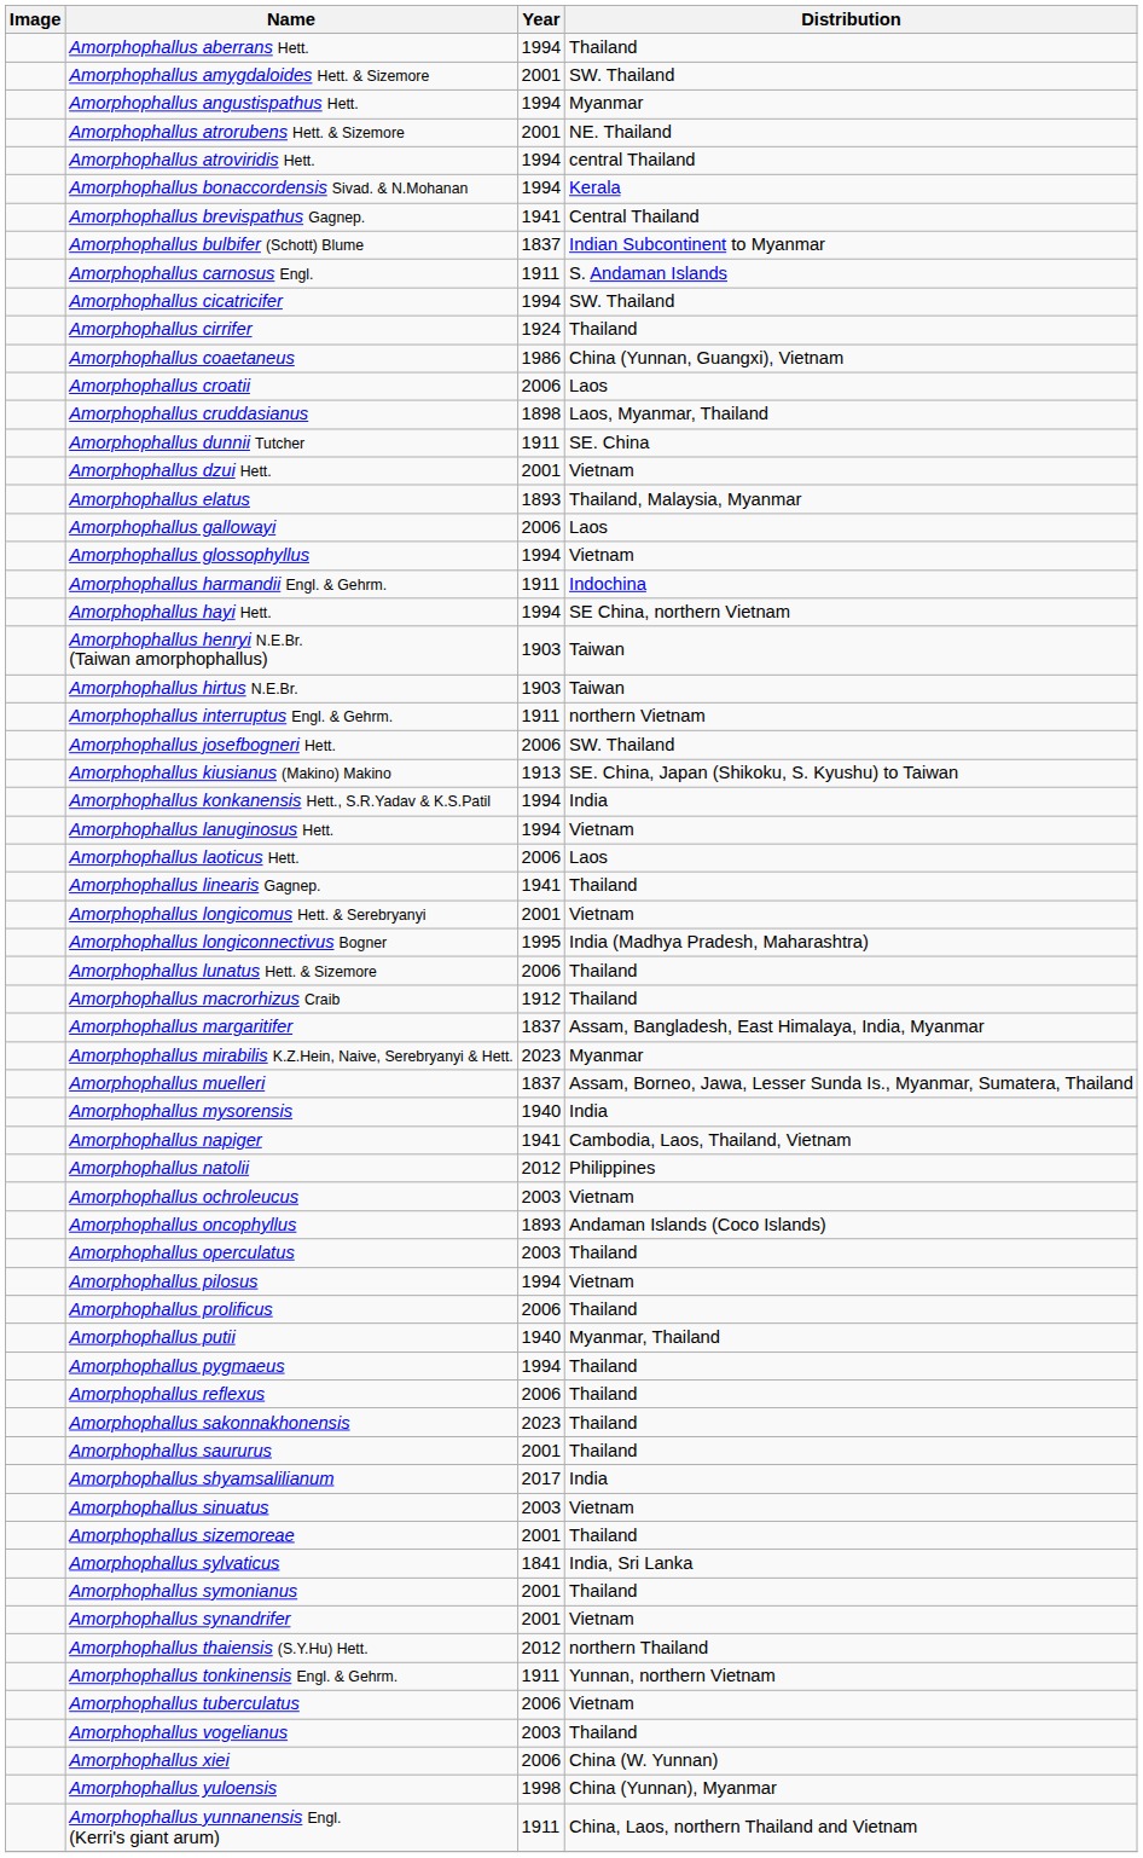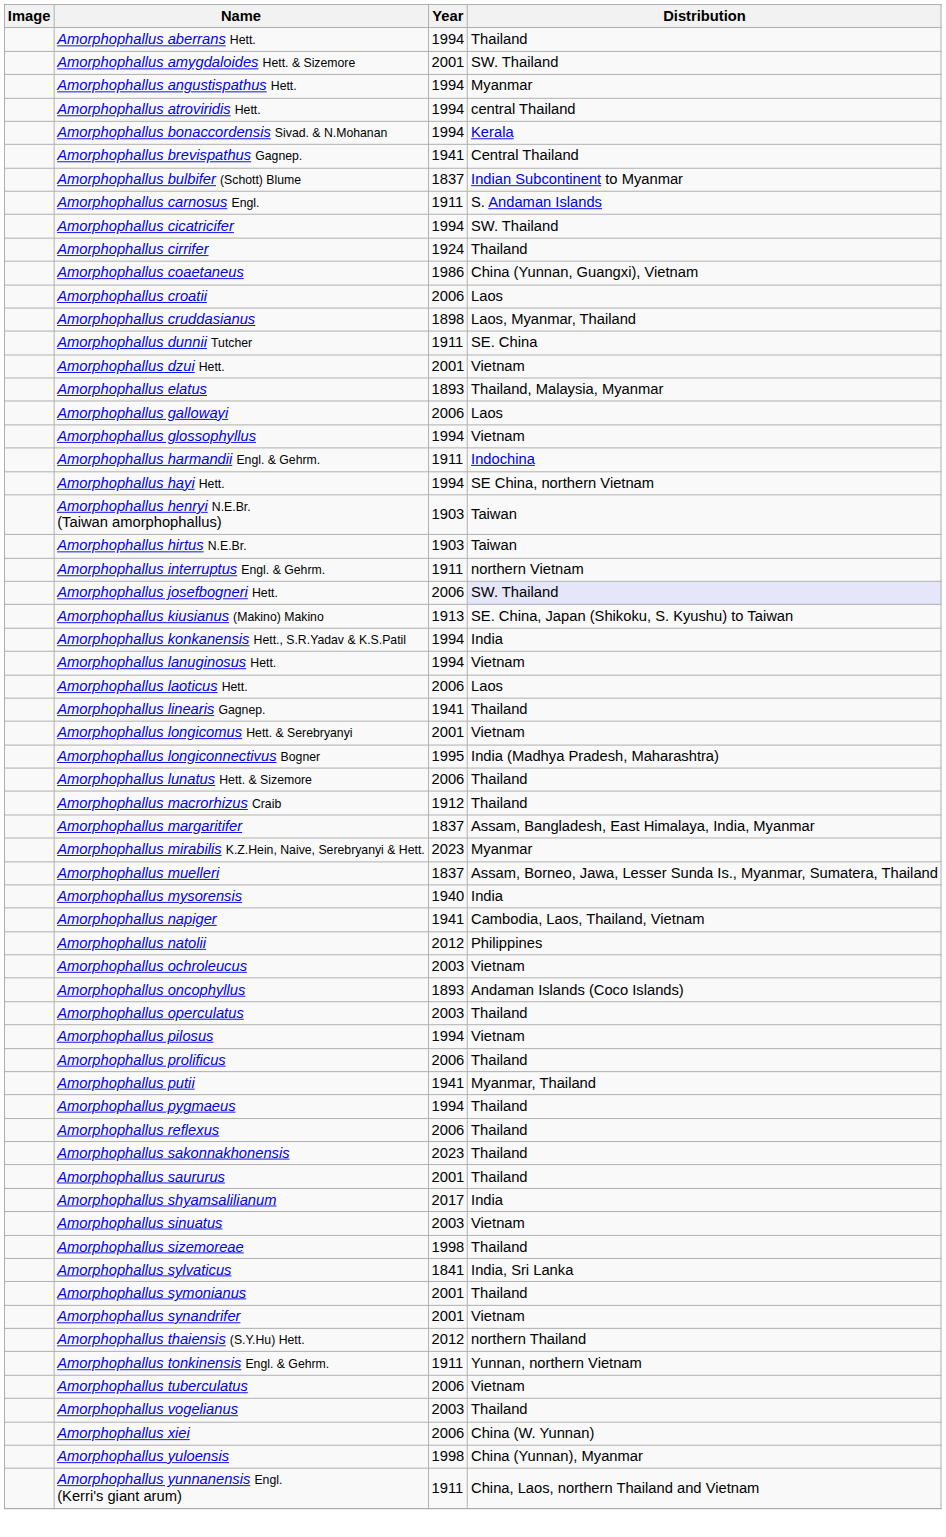 <table class="wikitable sortable collapsible">
 <tr>
 <th>Image</th>
 <th>Name</th>
 <th>Year</th>
 <th>Distribution</th>
 </tr>
 <tr>
 <td></td>
 <td><em><a href='#'>Amorphophallus aberrans</a></em> <small>Hett.</small></td>
 <td>1994</td>
 <td>Thailand</td>
 </tr>
 <tr>
 <td></td>
 <td><em><a href='#'>Amorphophallus amygdaloides</a></em> <small>Hett. & Sizemore</small></td>
 <td>2001</td>
 <td>SW. Thailand</td>
 </tr>
 <tr>
 <td></td>
 <td><em><a href='#'>Amorphophallus angustispathus</a></em> <small>Hett.</small></td>
 <td>1994</td>
 <td>Myanmar</td>
-</tr>
-<tr>
-<td></td>
-<td><em><a href='#'>Amorphophallus atrorubens</a></em> <small>Hett. & Sizemore</small></td>
-<td>2001</td>
-<td>NE. Thailand</td>
 </tr>
 <tr>
 <td></td>
 <td><em><a href='#'>Amorphophallus atroviridis</a></em> <small>Hett.</small></td>
 <td>1994</td>
 <td>central Thailand</td>
 </tr>
 <tr>
 <td></td>
 <td><em><a href='#'>Amorphophallus bonaccordensis</a></em> <small>Sivad. & N.Mohanan</small></td>
 <td>1994</td>
 <td><a href='#'>Kerala</a></td>
 </tr>
 <tr>
 <td></td>
 <td><em><a href='#'>Amorphophallus brevispathus</a></em> <small>Gagnep.</small></td>
 <td>1941</td>
 <td>Central Thailand</td>
 </tr>
 <tr>
 <td></td>
 <td><em><a href='#'>Amorphophallus bulbifer</a></em> <small>(Schott) Blume</small></td>
 <td>1837</td>
 <td><a href='#'>Indian Subcontinent</a> to Myanmar</td>
 </tr>
 <tr>
 <td></td>
 <td><em><a href='#'>Amorphophallus carnosus</a></em> <small>Engl.</small></td>
 <td>1911</td>
 <td>S. <a href='#'>Andaman Islands</a></td>
 </tr>
 <tr>
 <td></td>
 <td><em><a href='#'>Amorphophallus cicatricifer</a></em> </td>
 <td>1994</td>
 <td>SW. Thailand</td>
 </tr>
 <tr>
 <td></td>
 <td><em><a href='#'>Amorphophallus cirrifer</a></em> </td>
 <td>1924</td>
 <td>Thailand</td>
 </tr>
 <tr>
 <td></td>
 <td><em><a href='#'>Amorphophallus coaetaneus</a></em> </td>
 <td>1986</td>
 <td>China (Yunnan, Guangxi), Vietnam</td>
 </tr>
 <tr>
 <td></td>
 <td><em><a href='#'>Amorphophallus croatii</a></em> </td>
 <td>2006</td>
 <td>Laos</td>
 </tr>
 <tr>
 <td></td>
 <td><em><a href='#'>Amorphophallus cruddasianus</a></em> </td>
 <td>1898</td>
 <td>Laos, Myanmar, Thailand</td>
 </tr>
 <tr>
 <td></td>
 <td><em><a href='#'>Amorphophallus dunnii</a></em> <small>Tutcher</small></td>
 <td>1911</td>
 <td>SE. China</td>
 </tr>
 <tr>
 <td></td>
 <td><em><a href='#'>Amorphophallus dzui</a></em> <small>Hett.</small></td>
 <td>2001</td>
 <td>Vietnam</td>
 </tr>
 <tr>
 <td></td>
 <td><em><a href='#'>Amorphophallus elatus</a></em> </td>
 <td>1893</td>
 <td>Thailand, Malaysia, Myanmar</td>
 </tr>
 <tr>
 <td></td>
 <td><em><a href='#'>Amorphophallus gallowayi</a></em> </td>
 <td>2006</td>
 <td>Laos</td>
 </tr>
 <tr>
 <td></td>
 <td><em><a href='#'>Amorphophallus glossophyllus</a></em> </td>
 <td>1994</td>
 <td>Vietnam</td>
 </tr>
 <tr>
 <td></td>
 <td><em><a href='#'>Amorphophallus harmandii</a></em> <small>Engl. & Gehrm.</small></td>
 <td>1911</td>
 <td><a href='#'>Indochina</a></td>
 </tr>
 <tr>
 <td></td>
 <td><em><a href='#'>Amorphophallus hayi</a></em> <small>Hett.</small></td>
 <td>1994</td>
 <td>SE China, northern Vietnam</td>
 </tr>
 <tr>
 <td></td>
 <td><em><a href='#'>Amorphophallus henryi</a></em> <small>N.E.Br.</small><br>(Taiwan amorphophallus)</td>
 <td>1903</td>
 <td>Taiwan</td>
 </tr>
 <tr>
 <td></td>
 <td><em><a href='#'>Amorphophallus hirtus</a></em> <small>N.E.Br.</small></td>
 <td>1903</td>
 <td>Taiwan</td>
 </tr>
 <tr>
 <td></td>
 <td><em><a href='#'>Amorphophallus interruptus</a></em> <small>Engl. & Gehrm.</small></td>
 <td>1911</td>
 <td>northern Vietnam</td>
 </tr>
 <tr>
 <td></td>
 <td><em><a href='#'>Amorphophallus josefbogneri</a></em> <small>Hett.</small></td>
 <td>2006</td>
-<td>SW. Thailand</td>
+<td style="background: lavender;">SW. Thailand</td>
 </tr>
 <tr>
 <td></td>
 <td><em><a href='#'>Amorphophallus kiusianus</a></em> <small>(Makino) Makino</small></td>
 <td>1913</td>
 <td>SE. China, Japan (Shikoku, S. Kyushu) to Taiwan</td>
 </tr>
 <tr>
 <td></td>
 <td><em><a href='#'>Amorphophallus konkanensis</a></em> <small>Hett., S.R.Yadav & K.S.Patil</small></td>
 <td>1994</td>
 <td>India</td>
 </tr>
 <tr>
 <td></td>
 <td><em><a href='#'>Amorphophallus lanuginosus</a></em> <small>Hett.</small></td>
 <td>1994</td>
 <td>Vietnam</td>
 </tr>
 <tr>
 <td></td>
 <td><em><a href='#'>Amorphophallus laoticus</a></em> <small>Hett.</small></td>
 <td>2006</td>
 <td>Laos</td>
 </tr>
 <tr>
 <td></td>
 <td><em><a href='#'>Amorphophallus linearis</a></em> <small>Gagnep.</small></td>
 <td>1941</td>
 <td>Thailand</td>
 </tr>
 <tr>
 <td></td>
 <td><em><a href='#'>Amorphophallus longicomus</a></em> <small>Hett. & Serebryanyi</small></td>
 <td>2001</td>
 <td>Vietnam</td>
 </tr>
 <tr>
 <td></td>
 <td><em><a href='#'>Amorphophallus longiconnectivus</a></em> <small>Bogner</small></td>
 <td>1995</td>
 <td>India (Madhya Pradesh, Maharashtra)</td>
 </tr>
 <tr>
 <td></td>
 <td><em><a href='#'>Amorphophallus lunatus</a></em> <small>Hett. & Sizemore</small></td>
 <td>2006</td>
 <td>Thailand</td>
 </tr>
 <tr>
 <td></td>
 <td><em><a href='#'>Amorphophallus macrorhizus</a></em> <small>Craib</small></td>
 <td>1912</td>
 <td>Thailand</td>
 </tr>
 <tr>
 <td></td>
 <td><em><a href='#'>Amorphophallus margaritifer</a></em> </td>
 <td>1837</td>
 <td>Assam, Bangladesh, East Himalaya, India, Myanmar</td>
 </tr>
 <tr>
 <td></td>
 <td><em><a href='#'>Amorphophallus mirabilis</a></em> <small> K.Z.Hein, Naive, Serebryanyi & Hett.</small></td>
 <td>2023</td>
 <td>Myanmar</td>
 </tr>
 <tr>
 <td></td>
 <td><em><a href='#'>Amorphophallus muelleri</a></em> </td>
 <td>1837</td>
 <td>Assam, Borneo, Jawa, Lesser Sunda Is., Myanmar, Sumatera, Thailand</td>
 </tr>
 <tr>
 <td></td>
 <td><em><a href='#'>Amorphophallus mysorensis</a></em> </td>
 <td>1940</td>
 <td>India</td>
 </tr>
 <tr>
 <td></td>
 <td><em><a href='#'>Amorphophallus napiger</a></em> </td>
 <td>1941</td>
 <td>Cambodia, Laos, Thailand, Vietnam</td>
 </tr>
 <tr>
 <td></td>
 <td><em><a href='#'>Amorphophallus natolii</a></em> </td>
 <td>2012</td>
 <td>Philippines</td>
 </tr>
 <tr>
 <td></td>
 <td><em><a href='#'>Amorphophallus ochroleucus</a></em> </td>
 <td>2003</td>
 <td>Vietnam</td>
 </tr>
 <tr>
 <td></td>
 <td><em><a href='#'>Amorphophallus oncophyllus</a></em> </td>
 <td>1893</td>
 <td>Andaman Islands (Coco Islands)</td>
 </tr>
 <tr>
 <td></td>
 <td><em><a href='#'>Amorphophallus operculatus</a></em> </td>
 <td>2003</td>
 <td>Thailand</td>
 </tr>
 <tr>
 <td></td>
 <td><em><a href='#'>Amorphophallus pilosus</a></em> </td>
 <td>1994</td>
 <td>Vietnam</td>
 </tr>
 <tr>
 <td></td>
 <td><em><a href='#'>Amorphophallus prolificus</a></em> </td>
 <td>2006</td>
 <td>Thailand</td>
 </tr>
 <tr>
 <td></td>
 <td><em><a href='#'>Amorphophallus putii</a></em> </td>
-<td>1940</td>
+<td>1941</td>
 <td>Myanmar, Thailand</td>
 </tr>
 <tr>
 <td></td>
 <td><em><a href='#'>Amorphophallus pygmaeus</a></em> </td>
 <td>1994</td>
 <td>Thailand</td>
 </tr>
 <tr>
 <td></td>
 <td><em><a href='#'>Amorphophallus reflexus</a></em> </td>
 <td>2006</td>
 <td>Thailand</td>
 </tr>
 <tr>
 <td></td>
 <td><em><a href='#'>Amorphophallus sakonnakhonensis</a></em> </td>
 <td>2023</td>
 <td>Thailand</td>
 </tr>
 <tr>
 <td></td>
 <td><em><a href='#'>Amorphophallus saururus</a></em> </td>
 <td>2001</td>
 <td>Thailand</td>
 </tr>
 <tr>
 <td></td>
 <td><em><a href='#'>Amorphophallus shyamsalilianum</a></em> </td>
 <td>2017</td>
 <td>India</td>
 </tr>
 <tr>
 <td></td>
 <td><em><a href='#'>Amorphophallus sinuatus</a></em> </td>
 <td>2003</td>
 <td>Vietnam</td>
 </tr>
 <tr>
 <td></td>
 <td><em><a href='#'>Amorphophallus sizemoreae</a></em> </td>
-<td>2001</td>
+<td>1998</td>
 <td>Thailand</td>
 </tr>
 <tr>
 <td></td>
 <td><em><a href='#'>Amorphophallus sylvaticus</a></em> </td>
 <td>1841</td>
 <td>India, Sri Lanka</td>
 </tr>
 <tr>
 <td></td>
 <td><em><a href='#'>Amorphophallus symonianus</a></em> </td>
 <td>2001</td>
 <td>Thailand</td>
 </tr>
 <tr>
 <td></td>
 <td><em><a href='#'>Amorphophallus synandrifer</a></em> </td>
 <td>2001</td>
 <td>Vietnam</td>
 </tr>
 <tr>
 <td></td>
 <td><em><a href='#'>Amorphophallus thaiensis</a></em> <small>(S.Y.Hu) Hett.</small></td>
 <td>2012</td>
 <td>northern Thailand</td>
 </tr>
 <tr>
 <td></td>
 <td><em><a href='#'>Amorphophallus tonkinensis</a></em> <small>Engl. & Gehrm.</small></td>
 <td>1911</td>
 <td>Yunnan, northern Vietnam</td>
 </tr>
 <tr>
 <td></td>
 <td><em><a href='#'>Amorphophallus tuberculatus</a></em> </td>
 <td>2006</td>
 <td>Vietnam</td>
 </tr>
 <tr>
 <td></td>
 <td><em><a href='#'>Amorphophallus vogelianus</a></em> </td>
 <td>2003</td>
 <td>Thailand</td>
 </tr>
 <tr>
 <td></td>
 <td><em><a href='#'>Amorphophallus xiei</a></em> </td>
 <td>2006</td>
 <td>China (W. Yunnan)</td>
 </tr>
 <tr>
 <td></td>
 <td><em><a href='#'>Amorphophallus yuloensis</a></em> </td>
 <td>1998</td>
 <td>China (Yunnan), Myanmar</td>
 </tr>
 <tr>
 <td></td>
 <td><em><a href='#'>Amorphophallus yunnanensis</a></em> <small>Engl.</small><br>(Kerri's giant arum)</td>
 <td>1911</td>
 <td>China, Laos, northern Thailand and Vietnam</td>
 </tr>
 <tr>
 </tr>
 </table>
